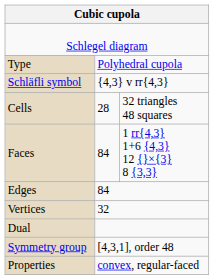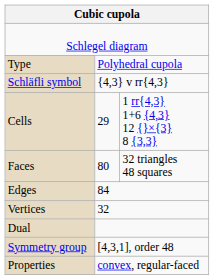 <table class="wikitable" align="right" style="margin-left:10px" width="280">
 <tr>
 <th bgcolor=#e7dcc3 colspan=3>Cubic cupola</th>
 </tr>
 <tr>
 <td align=center colspan=3><br><a href='#'>Schlegel diagram</a></td>
 </tr>
 <tr>
 <td bgcolor=#e7dcc3>Type</td>
 <td colspan=2><a href='#'>Polyhedral cupola</a></td>
 </tr>
 <tr>
 <td bgcolor=#e7dcc3><a href='#'>Schläfli symbol</a></td>
 <td colspan=2>{4,3} v rr{4,3}</td>
 </tr>
 <tr>
 <td bgcolor=#e7dcc3>Cells</td>
-<td>28</td>
-<td>32 triangles<br> 48 squares</td>
+<td>29</td>
+<td>1 <a href='#'>rr{4,3}</a> <br> 1+6 <a href='#'>{4,3}</a> <br>12 <a href='#'>{}×{3}</a>  <br>8 <a href='#'>{3,3}</a> </td>
 </tr>
 <tr>
 <td bgcolor=#e7dcc3>Faces</td>
-<td>84</td>
-<td>1 <a href='#'>rr{4,3}</a> <br> 1+6 <a href='#'>{4,3}</a> <br>12 <a href='#'>{}×{3}</a>  <br>8 <a href='#'>{3,3}</a> </td>
+<td>80</td>
+<td>32 triangles<br> 48 squares</td>
 </tr>
 <tr>
 <td bgcolor=#e7dcc3>Edges</td>
 <td colspan=2>84</td>
 </tr>
 <tr>
 <td bgcolor=#e7dcc3>Vertices</td>
 <td colspan=2>32</td>
 </tr>
 <tr>
 <td bgcolor=#e7dcc3>Dual</td>
 <td colspan=2></td>
 </tr>
 <tr>
 <td bgcolor=#e7dcc3><a href='#'>Symmetry group</a></td>
 <td colspan=2>[4,3,1], order 48</td>
 </tr>
 <tr>
 <td bgcolor=#e7dcc3>Properties</td>
 <td colspan=2><a href='#'>convex</a>, regular-faced</td>
 </tr>
 </table>
